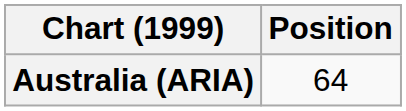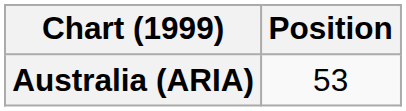 <table class="wikitable plainrowheaders" style="text-align:center">
 <tr>
 <th scope="col">Chart (1999)</th>
 <th scope="col">Position</th>
 </tr>
 <tr>
 <th scope="row">Australia (ARIA)</th>
-<td>64</td>
+<td>53</td>
 </tr>
 </table>
